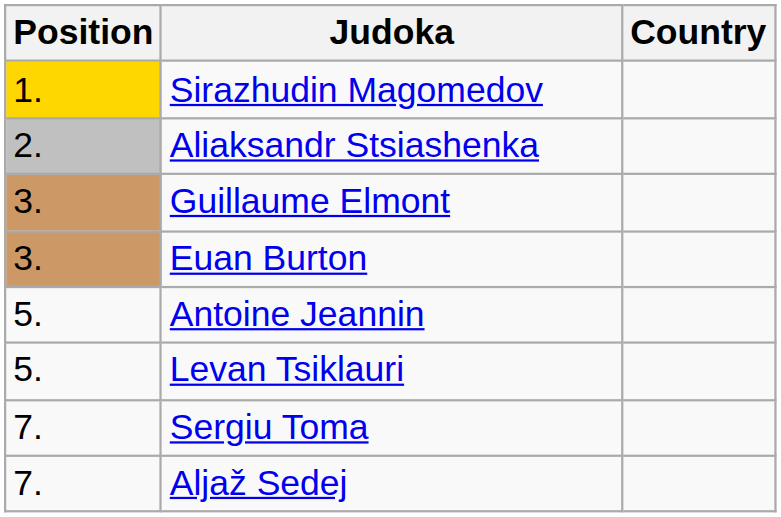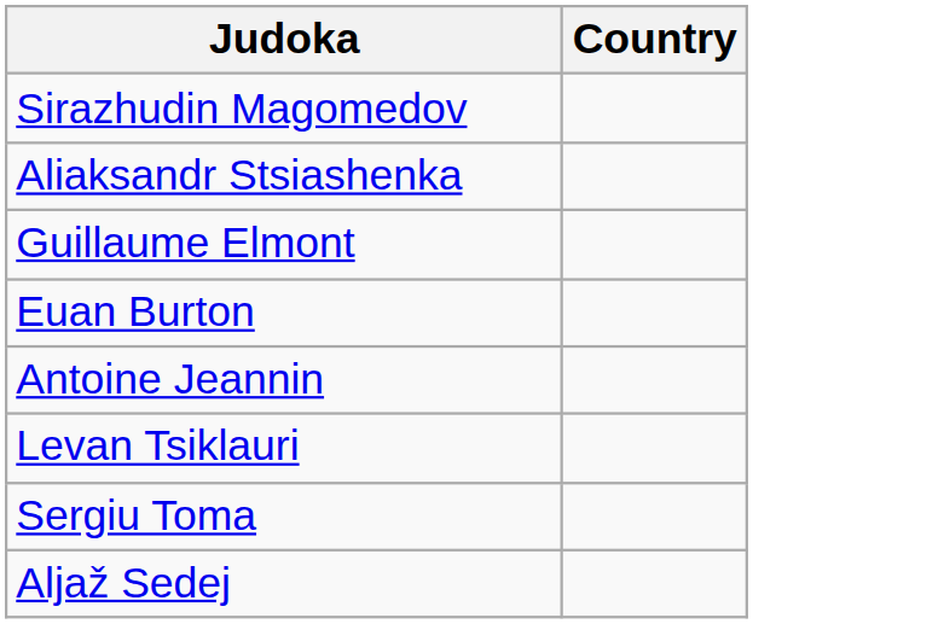 <table class=wikitable>
 <tr>
-<th width=10>Position</th>
 <th width=200>Judoka</th>
 <th>Country</th>
 </tr>
 <tr>
-<td bgcolor=gold>1.</td>
 <td><a href='#'>Sirazhudin Magomedov</a></td>
 <td></td>
 </tr>
 <tr>
-<td bgcolor="silver">2.</td>
 <td><a href='#'>Aliaksandr Stsiashenka</a></td>
 <td></td>
 </tr>
 <tr>
-<td bgcolor="CC9966">3.</td>
 <td><a href='#'>Guillaume Elmont</a></td>
 <td></td>
 </tr>
 <tr>
-<td bgcolor="CC9966">3.</td>
 <td><a href='#'>Euan Burton</a></td>
 <td></td>
 </tr>
 <tr>
-<td>5.</td>
 <td><a href='#'>Antoine Jeannin</a></td>
 <td></td>
 </tr>
 <tr>
-<td>5.</td>
 <td><a href='#'>Levan Tsiklauri</a></td>
 <td></td>
 </tr>
 <tr>
-<td>7.</td>
 <td><a href='#'>Sergiu Toma</a></td>
 <td></td>
 </tr>
 <tr>
-<td>7.</td>
 <td><a href='#'>Aljaž Sedej</a></td>
 <td></td>
 </tr>
 </table>
